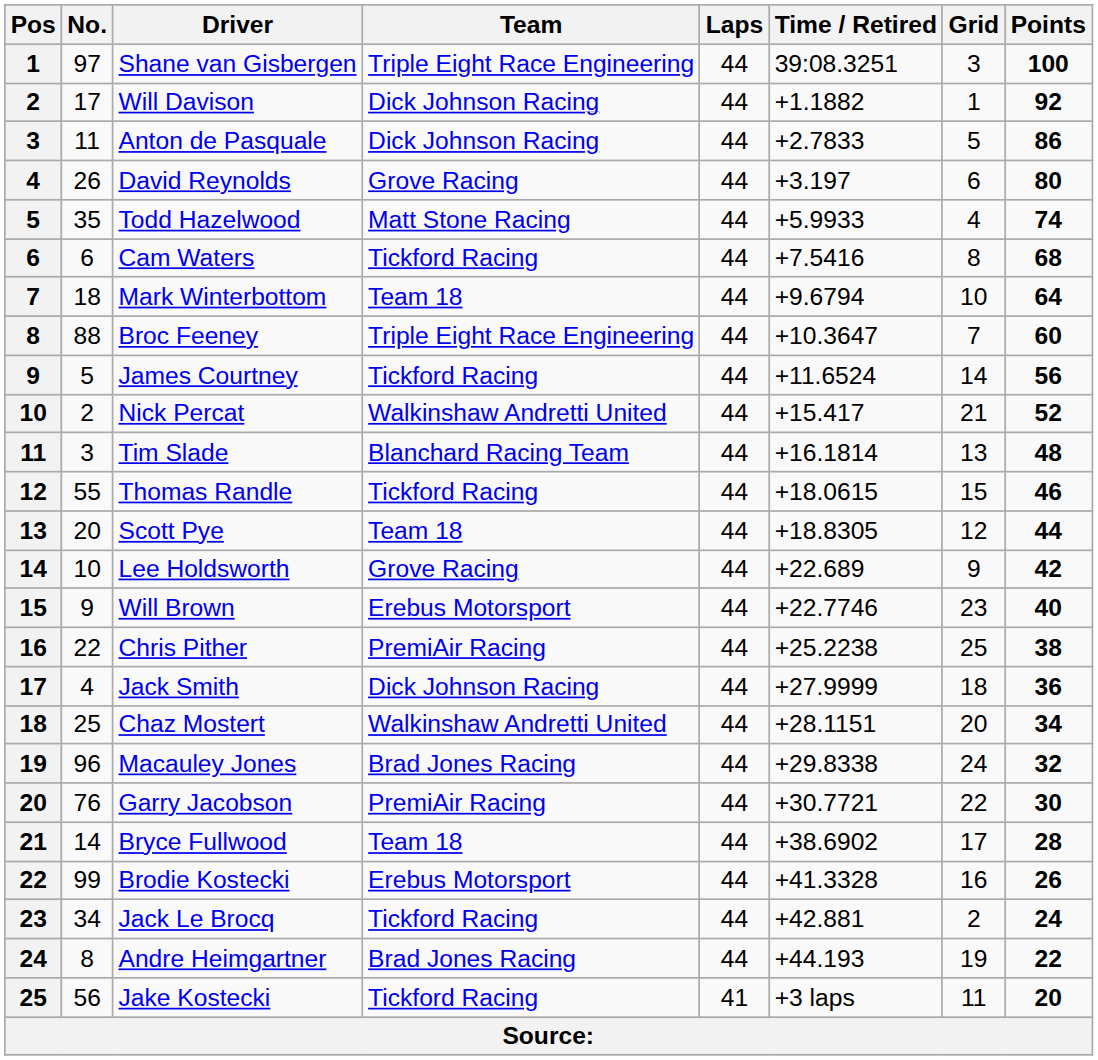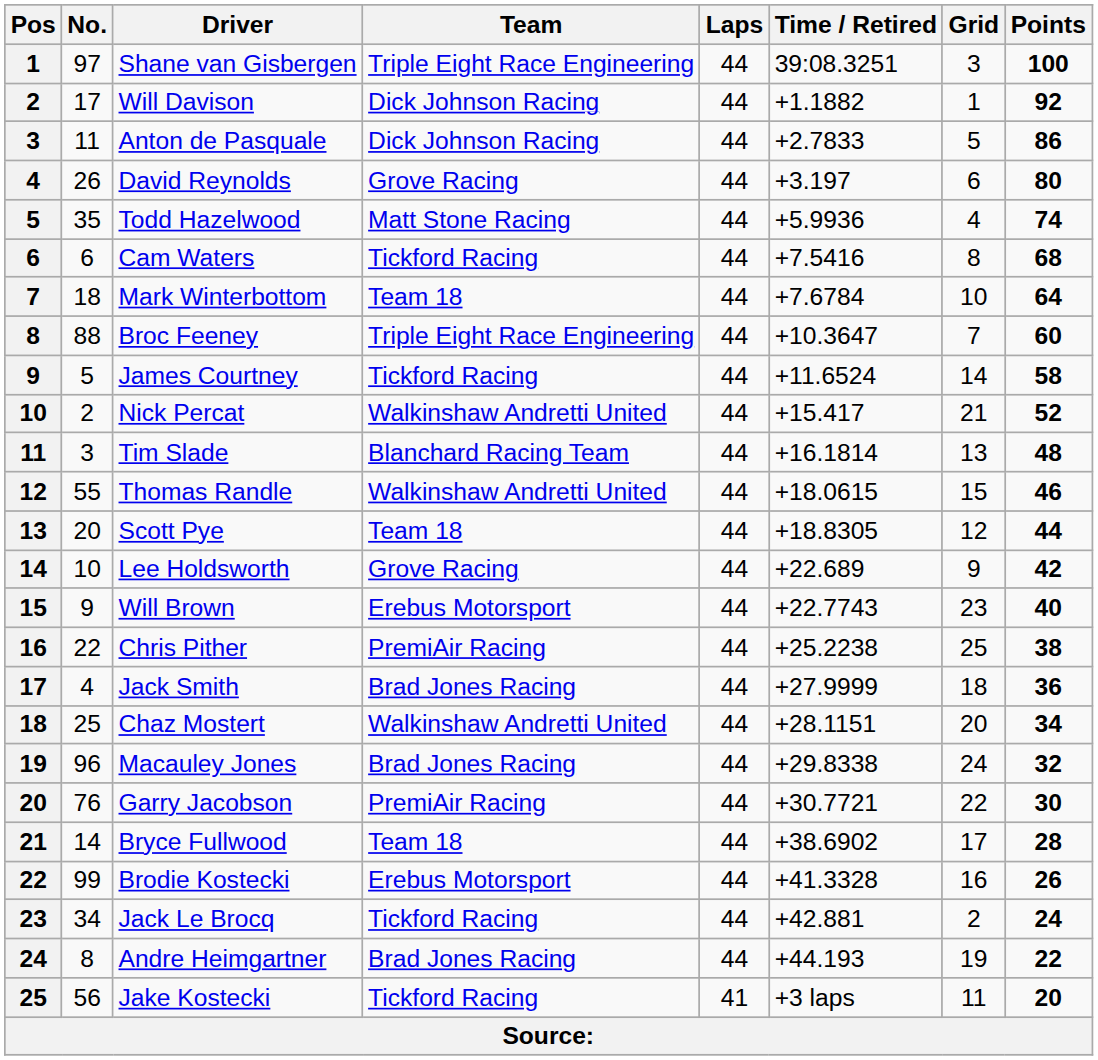 <table class="wikitable" style="font-size:90%;">
 <tr>
 <th>Pos</th>
 <th>No.</th>
 <th>Driver</th>
 <th>Team</th>
 <th>Laps</th>
 <th>Time / Retired</th>
 <th>Grid</th>
 <th>Points</th>
 </tr>
 <tr>
 <th>1</th>
 <td align="center">97</td>
 <td> <a href='#'>Shane van Gisbergen</a></td>
 <td><a href='#'>Triple Eight Race Engineering</a></td>
 <td align="center">44</td>
 <td>39:08.3251</td>
 <td align="center">3</td>
 <td align="center"><strong>100</strong></td>
 </tr>
 <tr>
 <th>2</th>
 <td align="center">17</td>
 <td> <a href='#'>Will Davison</a></td>
 <td><a href='#'>Dick Johnson Racing</a></td>
 <td align="center">44</td>
 <td>+1.1882</td>
 <td align="center">1</td>
 <td align="center"><strong>92</strong></td>
 </tr>
 <tr>
 <th>3</th>
 <td align="center">11</td>
 <td> <a href='#'>Anton de Pasquale</a></td>
 <td><a href='#'>Dick Johnson Racing</a></td>
 <td align="center">44</td>
 <td>+2.7833</td>
 <td align="center">5</td>
 <td align="center"><strong>86</strong></td>
 </tr>
 <tr>
 <th>4</th>
 <td align="center">26</td>
 <td> <a href='#'>David Reynolds</a></td>
 <td><a href='#'>Grove Racing</a></td>
 <td align="center">44</td>
 <td>+3.197</td>
 <td align="center">6</td>
 <td align="center"><strong>80</strong></td>
 </tr>
 <tr>
 <th>5</th>
 <td align="center">35</td>
 <td> <a href='#'>Todd Hazelwood</a></td>
 <td><a href='#'>Matt Stone Racing</a></td>
 <td align="center">44</td>
-<td>+5.9933</td>
+<td>+5.9936</td>
 <td align="center">4</td>
 <td align="center"><strong>74</strong></td>
 </tr>
 <tr>
 <th>6</th>
 <td align="center">6</td>
 <td> <a href='#'>Cam Waters</a></td>
 <td><a href='#'>Tickford Racing</a></td>
 <td align="center">44</td>
 <td>+7.5416</td>
 <td align="center">8</td>
 <td align="center"><strong>68</strong></td>
 </tr>
 <tr>
 <th>7</th>
 <td align="center">18</td>
 <td> <a href='#'>Mark Winterbottom</a></td>
 <td><a href='#'>Team 18</a></td>
 <td align="center">44</td>
-<td>+9.6794</td>
+<td>+7.6784</td>
 <td align="center">10</td>
 <td align="center"><strong>64</strong></td>
 </tr>
 <tr>
 <th>8</th>
 <td align="center">88</td>
 <td> <a href='#'>Broc Feeney</a></td>
 <td><a href='#'>Triple Eight Race Engineering</a></td>
 <td align="center">44</td>
 <td>+10.3647</td>
 <td align="center">7</td>
 <td align="center"><strong>60</strong></td>
 </tr>
 <tr>
 <th>9</th>
 <td align="center">5</td>
 <td> <a href='#'>James Courtney</a></td>
 <td><a href='#'>Tickford Racing</a></td>
 <td align="center">44</td>
 <td>+11.6524</td>
 <td align="center">14</td>
-<td align="center"><strong>56</strong></td>
+<td align="center"><strong>58</strong></td>
 </tr>
 <tr>
 <th>10</th>
 <td align="center">2</td>
 <td> <a href='#'>Nick Percat</a></td>
 <td><a href='#'>Walkinshaw Andretti United</a></td>
 <td align="center">44</td>
 <td>+15.417</td>
 <td align="center">21</td>
 <td align="center"><strong>52</strong></td>
 </tr>
 <tr>
 <th>11</th>
 <td align="center">3</td>
 <td> <a href='#'>Tim Slade</a></td>
 <td><a href='#'>Blanchard Racing Team</a></td>
 <td align="center">44</td>
 <td>+16.1814</td>
 <td align="center">13</td>
 <td align="center"><strong>48</strong></td>
 </tr>
 <tr>
 <th>12</th>
 <td align="center">55</td>
 <td> <a href='#'>Thomas Randle</a></td>
-<td><a href='#'>Tickford Racing</a></td>
+<td><a href='#'>Walkinshaw Andretti United</a></td>
 <td align="center">44</td>
 <td>+18.0615</td>
 <td align="center">15</td>
 <td align="center"><strong>46</strong></td>
 </tr>
 <tr>
 <th>13</th>
 <td align="center">20</td>
 <td> <a href='#'>Scott Pye</a></td>
 <td><a href='#'>Team 18</a></td>
 <td align="center">44</td>
 <td>+18.8305</td>
 <td align="center">12</td>
 <td align="center"><strong>44</strong></td>
 </tr>
 <tr>
 <th>14</th>
 <td align="center">10</td>
 <td> <a href='#'>Lee Holdsworth</a></td>
 <td><a href='#'>Grove Racing</a></td>
 <td align="center">44</td>
 <td>+22.689</td>
 <td align="center">9</td>
 <td align="center"><strong>42</strong></td>
 </tr>
 <tr>
 <th>15</th>
 <td align="center">9</td>
 <td> <a href='#'>Will Brown</a></td>
 <td><a href='#'>Erebus Motorsport</a></td>
 <td align="center">44</td>
-<td>+22.7746</td>
+<td>+22.7743</td>
 <td align="center">23</td>
 <td align="center"><strong>40</strong></td>
 </tr>
 <tr>
 <th>16</th>
 <td align="center">22</td>
 <td> <a href='#'>Chris Pither</a></td>
 <td><a href='#'>PremiAir Racing</a></td>
 <td align="center">44</td>
 <td>+25.2238</td>
 <td align="center">25</td>
 <td align="center"><strong>38</strong></td>
 </tr>
 <tr>
 <th>17</th>
 <td align="center">4</td>
 <td> <a href='#'>Jack Smith</a></td>
-<td><a href='#'>Dick Johnson Racing</a></td>
+<td><a href='#'>Brad Jones Racing</a></td>
 <td align="center">44</td>
 <td>+27.9999</td>
 <td align="center">18</td>
 <td align="center"><strong>36</strong></td>
 </tr>
 <tr>
 <th>18</th>
 <td align="center">25</td>
 <td> <a href='#'>Chaz Mostert</a></td>
 <td><a href='#'>Walkinshaw Andretti United</a></td>
 <td align="center">44</td>
 <td>+28.1151</td>
 <td align="center">20</td>
 <td align="center"><strong>34</strong></td>
 </tr>
 <tr>
 <th>19</th>
 <td align="center">96</td>
 <td> <a href='#'>Macauley Jones</a></td>
 <td><a href='#'>Brad Jones Racing</a></td>
 <td align="center">44</td>
 <td>+29.8338</td>
 <td align="center">24</td>
 <td align="center"><strong>32</strong></td>
 </tr>
 <tr>
 <th>20</th>
 <td align="center">76</td>
 <td> <a href='#'>Garry Jacobson</a></td>
 <td><a href='#'>PremiAir Racing</a></td>
 <td align="center">44</td>
 <td>+30.7721</td>
 <td align="center">22</td>
 <td align="center"><strong>30</strong></td>
 </tr>
 <tr>
 <th>21</th>
 <td align="center">14</td>
 <td> <a href='#'>Bryce Fullwood</a></td>
 <td><a href='#'>Team 18</a></td>
 <td align="center">44</td>
 <td>+38.6902</td>
 <td align="center">17</td>
 <td align="center"><strong>28</strong></td>
 </tr>
 <tr>
 <th>22</th>
 <td align="center">99</td>
 <td> <a href='#'>Brodie Kostecki</a></td>
 <td><a href='#'>Erebus Motorsport</a></td>
 <td align="center">44</td>
 <td>+41.3328</td>
 <td align="center">16</td>
 <td align="center"><strong>26</strong></td>
 </tr>
 <tr>
 <th>23</th>
 <td align="center">34</td>
 <td> <a href='#'>Jack Le Brocq</a></td>
 <td><a href='#'>Tickford Racing</a></td>
 <td align="center">44</td>
 <td>+42.881</td>
 <td align="center">2</td>
 <td align="center"><strong>24</strong></td>
 </tr>
 <tr>
 <th>24</th>
 <td align="center">8</td>
 <td> <a href='#'>Andre Heimgartner</a></td>
 <td><a href='#'>Brad Jones Racing</a></td>
 <td align="center">44</td>
 <td>+44.193</td>
 <td align="center">19</td>
 <td align="center"><strong>22</strong></td>
 </tr>
 <tr>
 <th>25</th>
 <td align="center">56</td>
 <td> <a href='#'>Jake Kostecki</a></td>
 <td><a href='#'>Tickford Racing</a></td>
 <td align="center">41</td>
 <td>+3 laps</td>
 <td align="center">11</td>
 <td align="center"><strong>20</strong></td>
 </tr>
 <tr>
 <th colspan=9>Source:</th>
 </tr>
 </table>
